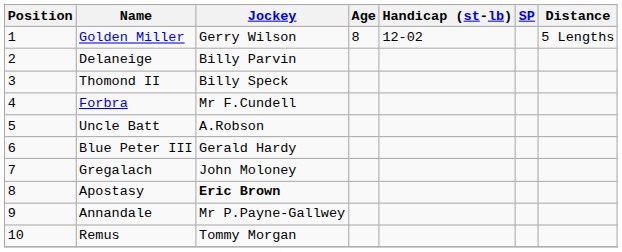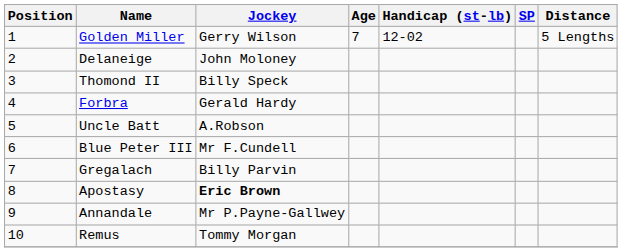 <table class="wikitable sortable">
 <tr>
 <th>Position</th>
 <th>Name</th>
 <th><a href='#'>Jockey</a></th>
 <th data-sort-type="number">Age</th>
 <th>Handicap (<a href='#'>st</a>-<a href='#'>lb</a>)</th>
 <th><a href='#'>SP</a></th>
 <th>Distance</th>
 </tr>
 <tr>
 <td>1</td>
 <td><a href='#'>Golden Miller</a></td>
 <td>Gerry Wilson</td>
-<td>8</td>
+<td>7</td>
 <td>12-02</td>
 <td></td>
 <td>5 Lengths</td>
 </tr>
 <tr>
 <td>2</td>
 <td>Delaneige</td>
-<td>Billy Parvin</td>
+<td>John Moloney</td>
 <td></td>
 <td></td>
 <td></td>
 <td></td>
 </tr>
 <tr>
 <td>3</td>
 <td>Thomond II</td>
 <td>Billy Speck</td>
 <td></td>
 <td></td>
 <td></td>
 <td></td>
 </tr>
 <tr>
 <td>4</td>
 <td><a href='#'>Forbra</a></td>
-<td>Mr F.Cundell</td>
+<td>Gerald Hardy</td>
 <td></td>
 <td></td>
 <td></td>
 <td></td>
 </tr>
 <tr>
 <td>5</td>
 <td>Uncle Batt</td>
 <td>A.Robson</td>
 <td></td>
 <td></td>
 <td></td>
 <td></td>
 </tr>
 <tr>
 <td>6</td>
 <td>Blue Peter III</td>
-<td>Gerald Hardy</td>
+<td>Mr F.Cundell</td>
 <td></td>
 <td></td>
 <td></td>
 <td></td>
 </tr>
 <tr>
 <td>7</td>
 <td>Gregalach</td>
-<td>John Moloney</td>
+<td>Billy Parvin</td>
 <td></td>
 <td></td>
 <td></td>
 <td></td>
 </tr>
 <tr>
 <td>8</td>
 <td>Apostasy</td>
 <td><strong>Eric Brown</strong></td>
 <td></td>
 <td></td>
 <td></td>
 <td></td>
 </tr>
 <tr>
 <td>9</td>
 <td>Annandale</td>
 <td>Mr P.Payne-Gallwey</td>
 <td></td>
 <td></td>
 <td></td>
 <td></td>
 </tr>
 <tr>
 <td>10</td>
 <td>Remus</td>
 <td>Tommy Morgan</td>
 <td></td>
 <td></td>
 <td></td>
 <td></td>
 </tr>
 <tr>
 </tr>
 </table>
